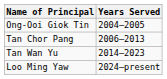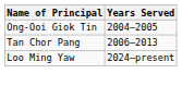 <table class="wikitable">
 <tr>
 <th>Name of Principal</th>
 <th>Years Served</th>
 </tr>
 <tr>
 <td>Ong-Ooi Giok Tin</td>
 <td>2004–2005</td>
 </tr>
 <tr>
 <td>Tan Chor Pang</td>
 <td>2006–2013</td>
 </tr>
 <tr>
-<td>Tan Wan Yu</td>
-<td>2014–2023</td>
-</tr>
-<tr>
 <td>Loo Ming Yaw</td>
 <td>2024–present</td>
 </tr>
 </table>
